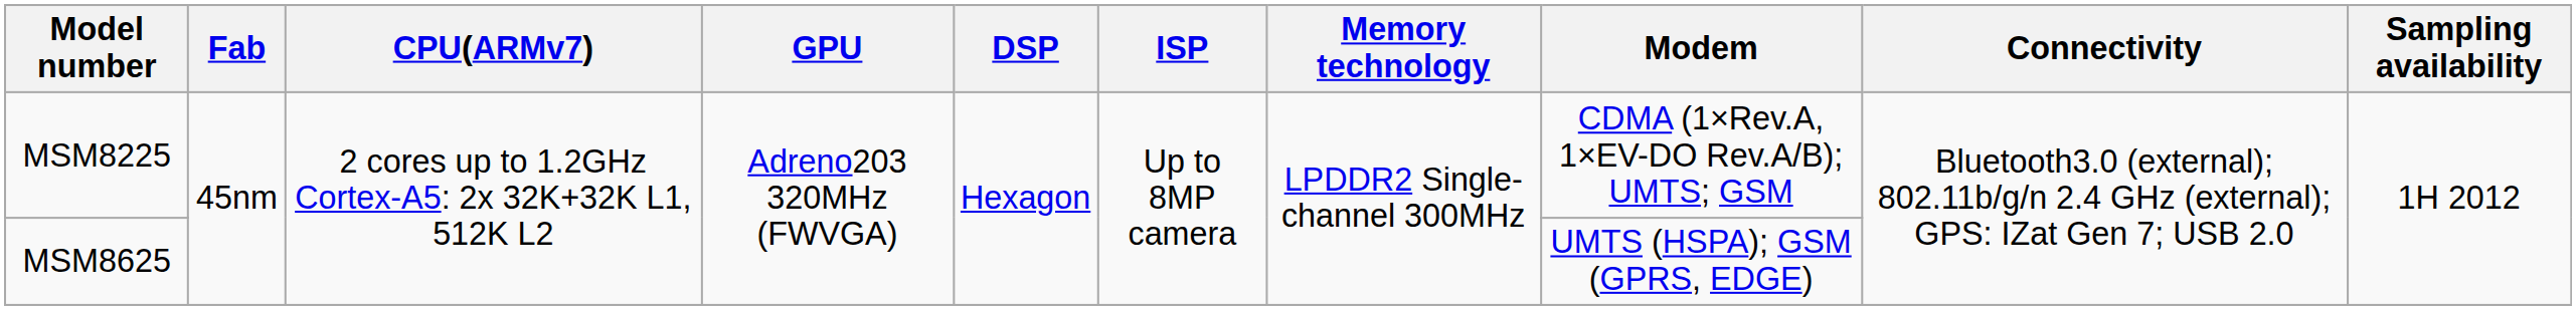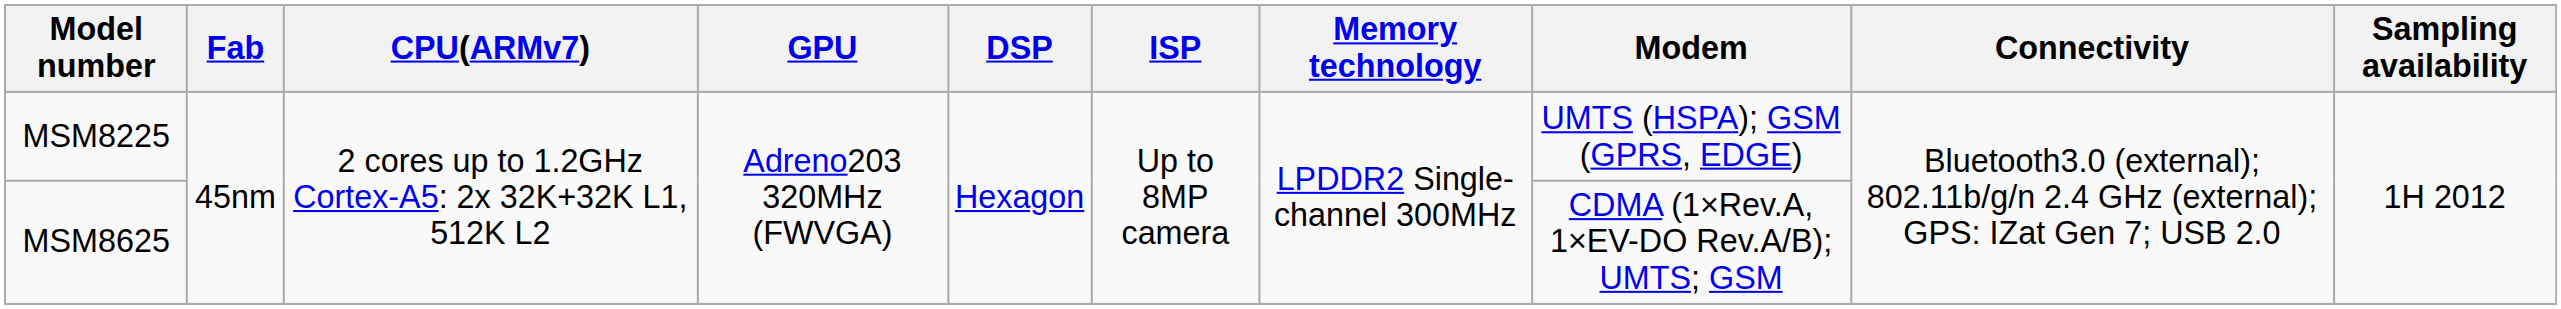 <table class="wikitable sticky-header" style="width:100%; text-align:center">
 <tr>
 <th>Model number</th>
 <th><a href='#'>Fab</a></th>
 <th><a href='#'>CPU</a>(<a href='#'>ARMv7</a>)</th>
 <th><a href='#'>GPU</a></th>
 <th><a href='#'>DSP</a></th>
 <th><a href='#'>ISP</a></th>
 <th><a href='#'>Memory technology</a></th>
 <th>Modem</th>
 <th>Connectivity</th>
 <th>Sampling availability</th>
 </tr>
 <tr>
 <td>MSM8225</td>
 <td rowspan="2">45nm</td>
 <td rowspan="2">2 cores up to 1.2GHz <a href='#'>Cortex-A5</a>: 2x 32K+32K L1, 512K L2</td>
 <td rowspan="2"><a href='#'>Adreno</a>203 320MHz (FWVGA)</td>
 <td rowspan="2"><a href='#'>Hexagon</a></td>
 <td rowspan="2">Up to 8MP camera</td>
 <td rowspan="2"><a href='#'>LPDDR2</a> Single-channel 300MHz</td>
-<td><a href='#'>CDMA</a> (1×Rev.A, 1×EV-DO Rev.A/B); <a href='#'>UMTS</a>; <a href='#'>GSM</a></td>
+<td><a href='#'>UMTS</a> (<a href='#'>HSPA</a>); <a href='#'>GSM</a> (<a href='#'>GPRS</a>, <a href='#'>EDGE</a>)</td>
 <td rowspan="2">Bluetooth3.0 (external); 802.11b/g/n 2.4 GHz (external); GPS: IZat Gen 7; USB 2.0</td>
 <td rowspan="2">1H 2012</td>
 </tr>
 <tr>
 <td>MSM8625</td>
-<td><a href='#'>UMTS</a> (<a href='#'>HSPA</a>); <a href='#'>GSM</a> (<a href='#'>GPRS</a>, <a href='#'>EDGE</a>)</td>
+<td><a href='#'>CDMA</a> (1×Rev.A, 1×EV-DO Rev.A/B); <a href='#'>UMTS</a>; <a href='#'>GSM</a></td>
 </tr>
 <tr>
 </tr>
 </table>
